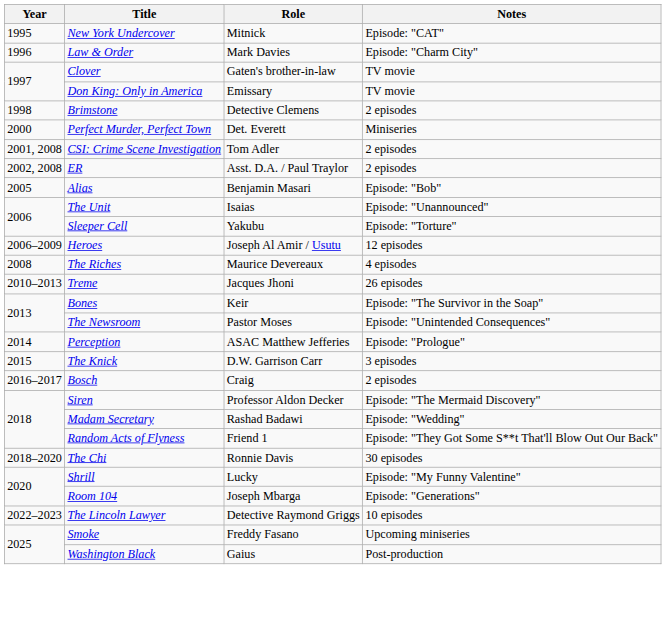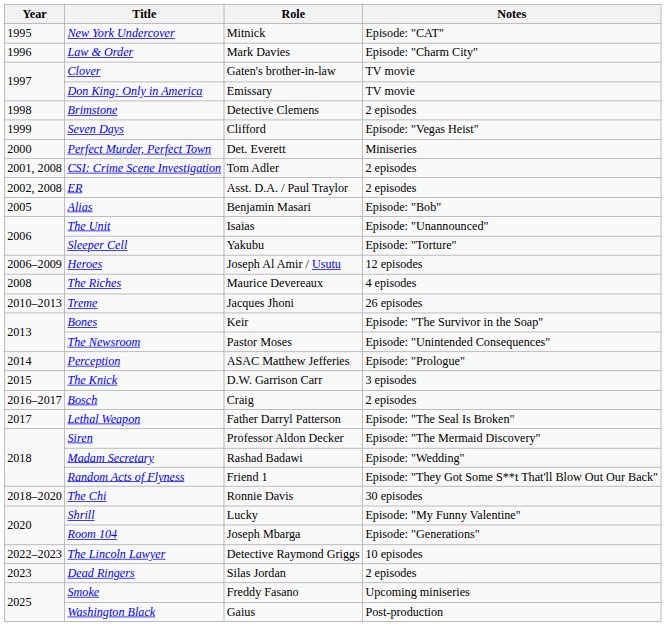 <table class="wikitable sortable">
 <tr>
 <th>Year</th>
 <th>Title</th>
 <th>Role</th>
 <th class="unsortable">Notes</th>
 </tr>
 <tr>
 <td>1995</td>
 <td><em><a href='#'>New York Undercover</a></em></td>
 <td>Mitnick</td>
 <td>Episode: "CAT"</td>
 </tr>
 <tr>
 <td>1996</td>
 <td><em><a href='#'>Law & Order</a></em></td>
 <td>Mark Davies</td>
 <td>Episode: "Charm City"</td>
 </tr>
 <tr>
 <td rowspan="2">1997</td>
 <td><em><a href='#'>Clover</a></em></td>
 <td>Gaten's brother-in-law</td>
 <td>TV movie</td>
 </tr>
 <tr>
 <td><em><a href='#'>Don King: Only in America</a></em></td>
 <td>Emissary</td>
 <td>TV movie</td>
 </tr>
 <tr>
 <td>1998</td>
 <td><em><a href='#'>Brimstone</a></em></td>
 <td>Detective Clemens</td>
 <td>2 episodes</td>
+</tr>
+<tr>
+<td>1999</td>
+<td><em><a href='#'>Seven Days</a></em></td>
+<td>Clifford</td>
+<td>Episode: "Vegas Heist"</td>
 </tr>
 <tr>
 <td>2000</td>
 <td><em><a href='#'>Perfect Murder, Perfect Town</a></em></td>
 <td>Det. Everett</td>
 <td>Miniseries</td>
 </tr>
 <tr>
 <td>2001, 2008</td>
 <td><em><a href='#'>CSI: Crime Scene Investigation</a></em></td>
 <td>Tom Adler</td>
 <td>2 episodes</td>
 </tr>
 <tr>
 <td>2002, 2008</td>
 <td><em><a href='#'>ER</a></em></td>
 <td>Asst. D.A. / Paul Traylor</td>
 <td>2 episodes</td>
 </tr>
 <tr>
 <td>2005</td>
 <td><em><a href='#'>Alias</a></em></td>
 <td>Benjamin Masari</td>
 <td>Episode: "Bob"</td>
 </tr>
 <tr>
 <td rowspan="2">2006</td>
 <td><em><a href='#'>The Unit</a></em></td>
 <td>Isaias</td>
 <td>Episode: "Unannounced"</td>
 </tr>
 <tr>
 <td><em><a href='#'>Sleeper Cell</a></em></td>
 <td>Yakubu</td>
 <td>Episode: "Torture"</td>
 </tr>
 <tr>
 <td>2006–2009</td>
 <td><em><a href='#'>Heroes</a></em></td>
 <td>Joseph Al Amir / <a href='#'>Usutu</a></td>
 <td>12 episodes</td>
 </tr>
 <tr>
 <td>2008</td>
 <td><em><a href='#'>The Riches</a></em></td>
 <td>Maurice Devereaux</td>
 <td>4 episodes</td>
 </tr>
 <tr>
 <td>2010–2013</td>
 <td><em><a href='#'>Treme</a></em></td>
 <td>Jacques Jhoni</td>
 <td>26 episodes</td>
 </tr>
 <tr>
 <td rowspan="2">2013</td>
 <td><em><a href='#'>Bones</a></em></td>
 <td>Keir</td>
 <td>Episode: "The Survivor in the Soap"</td>
 </tr>
 <tr>
 <td><em><a href='#'>The Newsroom</a></em></td>
 <td>Pastor Moses</td>
 <td>Episode: "Unintended Consequences"</td>
 </tr>
 <tr>
 <td>2014</td>
 <td><em><a href='#'>Perception</a></em></td>
 <td>ASAC Matthew Jefferies</td>
 <td>Episode: "Prologue"</td>
 </tr>
 <tr>
 <td>2015</td>
 <td><em><a href='#'>The Knick</a></em></td>
 <td>D.W. Garrison Carr</td>
 <td>3 episodes</td>
 </tr>
 <tr>
 <td>2016–2017</td>
 <td><em><a href='#'>Bosch</a></em></td>
 <td>Craig</td>
 <td>2 episodes</td>
 </tr>
 <tr>
+<td>2017</td>
+<td><em><a href='#'>Lethal Weapon</a></em></td>
+<td>Father Darryl Patterson</td>
+<td>Episode: "The Seal Is Broken"</td>
+</tr>
+<tr>
 <td rowspan="3">2018</td>
 <td><em><a href='#'>Siren</a></em></td>
 <td>Professor Aldon Decker</td>
 <td>Episode: "The Mermaid Discovery"</td>
 </tr>
 <tr>
 <td><em><a href='#'>Madam Secretary</a></em></td>
 <td>Rashad Badawi</td>
 <td>Episode: "Wedding"</td>
 </tr>
 <tr>
 <td><em><a href='#'>Random Acts of Flyness</a></em></td>
 <td>Friend 1</td>
 <td>Episode: "They Got Some S**t That'll Blow Out Our Back"</td>
 </tr>
 <tr>
 <td>2018–2020</td>
 <td><em><a href='#'>The Chi</a></em></td>
 <td>Ronnie Davis</td>
 <td>30 episodes</td>
 </tr>
 <tr>
 <td rowspan="2">2020</td>
 <td><em><a href='#'>Shrill</a></em></td>
 <td>Lucky</td>
 <td>Episode: "My Funny Valentine"</td>
 </tr>
 <tr>
 <td><em><a href='#'>Room 104</a></em></td>
 <td>Joseph Mbarga</td>
 <td>Episode: "Generations"</td>
 </tr>
 <tr>
 <td>2022–2023</td>
 <td><em><a href='#'>The Lincoln Lawyer</a></em></td>
 <td>Detective Raymond Griggs</td>
 <td>10 episodes</td>
 </tr>
 <tr>
+<td>2023</td>
+<td><em><a href='#'>Dead Ringers</a></em></td>
+<td>Silas Jordan</td>
+<td>2 episodes</td>
+</tr>
+<tr>
 <td rowspan="2">2025</td>
 <td><em><a href='#'>Smoke</a></em></td>
 <td>Freddy Fasano</td>
 <td>Upcoming miniseries</td>
 </tr>
 <tr>
 <td><em><a href='#'>Washington Black</a></em></td>
 <td>Gaius</td>
 <td>Post-production</td>
 </tr>
 </table>
